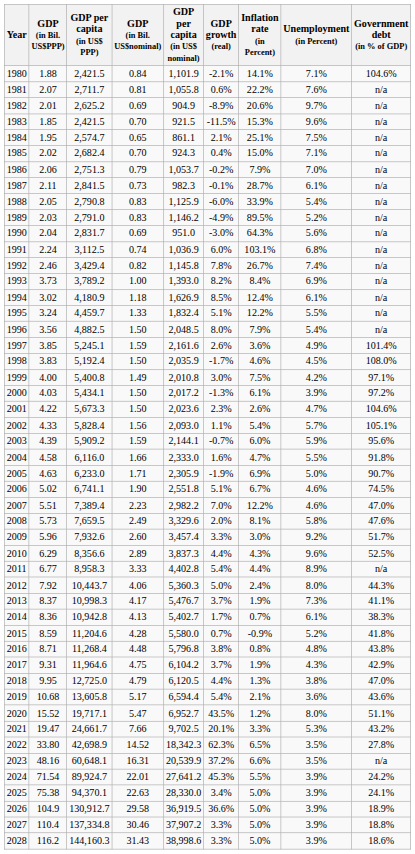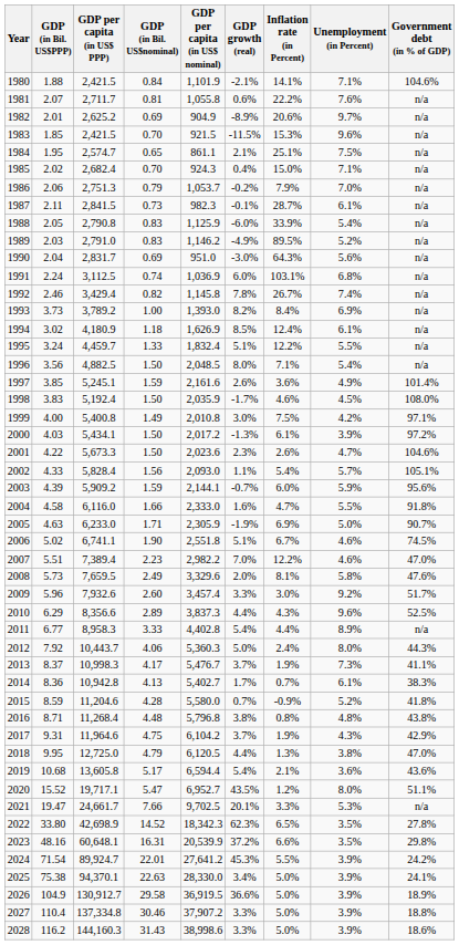 <table class="wikitable mw-collapsible mw-collapsed" style="text-align: center;">
 <tr>
 <th>Year</th>
 <th>GDP<br><small>(in Bil. US$PPP)</small></th>
 <th>GDP per capita<br><small>(in US$ PPP)</small></th>
 <th><strong>GDP</strong><br><small>(in Bil. US$nominal)</small></th>
 <th><strong>GDP per capita</strong><br><small>(in US$ nominal)</small></th>
 <th>GDP growth<br><small>(real)</small></th>
 <th>Inflation rate<br><small>(in Percent)</small></th>
 <th>Unemployment<br><small>(in Percent)</small></th>
 <th>Government debt<br><small>(in % of GDP)</small></th>
 </tr>
 <tr>
 <td>1980</td>
 <td>1.88</td>
 <td>2,421.5</td>
 <td>0.84</td>
 <td>1,101.9</td>
 <td>-2.1%</td>
 <td>14.1%</td>
 <td>7.1%</td>
 <td>104.6%</td>
 </tr>
 <tr>
 <td>1981</td>
 <td>2.07</td>
 <td>2,711.7</td>
 <td>0.81</td>
 <td>1,055.8</td>
 <td>0.6%</td>
 <td>22.2%</td>
 <td>7.6%</td>
 <td>n/a</td>
 </tr>
 <tr>
 <td>1982</td>
 <td>2.01</td>
 <td>2,625.2</td>
 <td>0.69</td>
 <td>904.9</td>
 <td>-8.9%</td>
 <td>20.6%</td>
 <td>9.7%</td>
 <td>n/a</td>
 </tr>
 <tr>
 <td>1983</td>
 <td>1.85</td>
 <td>2,421.5</td>
 <td>0.70</td>
 <td>921.5</td>
 <td>-11.5%</td>
 <td>15.3%</td>
 <td>9.6%</td>
 <td>n/a</td>
 </tr>
 <tr>
 <td>1984</td>
 <td>1.95</td>
 <td>2,574.7</td>
 <td>0.65</td>
 <td>861.1</td>
 <td>2.1%</td>
 <td>25.1%</td>
 <td>7.5%</td>
 <td>n/a</td>
 </tr>
 <tr>
 <td>1985</td>
 <td>2.02</td>
 <td>2,682.4</td>
 <td>0.70</td>
 <td>924.3</td>
 <td>0.4%</td>
 <td>15.0%</td>
 <td>7.1%</td>
 <td>n/a</td>
 </tr>
 <tr>
 <td>1986</td>
 <td>2.06</td>
 <td>2,751.3</td>
 <td>0.79</td>
 <td>1,053.7</td>
 <td>-0.2%</td>
 <td>7.9%</td>
 <td>7.0%</td>
 <td>n/a</td>
 </tr>
 <tr>
 <td>1987</td>
 <td>2.11</td>
 <td>2,841.5</td>
 <td>0.73</td>
 <td>982.3</td>
 <td>-0.1%</td>
 <td>28.7%</td>
 <td>6.1%</td>
 <td>n/a</td>
 </tr>
 <tr>
 <td>1988</td>
 <td>2.05</td>
 <td>2,790.8</td>
 <td>0.83</td>
 <td>1,125.9</td>
 <td>-6.0%</td>
 <td>33.9%</td>
 <td>5.4%</td>
 <td>n/a</td>
 </tr>
 <tr>
 <td>1989</td>
 <td>2.03</td>
 <td>2,791.0</td>
 <td>0.83</td>
 <td>1,146.2</td>
 <td>-4.9%</td>
 <td>89.5%</td>
 <td>5.2%</td>
 <td>n/a</td>
 </tr>
 <tr>
 <td>1990</td>
 <td>2.04</td>
 <td>2,831.7</td>
 <td>0.69</td>
 <td>951.0</td>
 <td>-3.0%</td>
 <td>64.3%</td>
 <td>5.6%</td>
 <td>n/a</td>
 </tr>
 <tr>
 <td>1991</td>
 <td>2.24</td>
 <td>3,112.5</td>
 <td>0.74</td>
 <td>1,036.9</td>
 <td>6.0%</td>
 <td>103.1%</td>
 <td>6.8%</td>
 <td>n/a</td>
 </tr>
 <tr>
 <td>1992</td>
 <td>2.46</td>
 <td>3,429.4</td>
 <td>0.82</td>
 <td>1,145.8</td>
 <td>7.8%</td>
 <td>26.7%</td>
 <td>7.4%</td>
 <td>n/a</td>
 </tr>
 <tr>
 <td>1993</td>
 <td>3.73</td>
 <td>3,789.2</td>
 <td>1.00</td>
 <td>1,393.0</td>
 <td>8.2%</td>
 <td>8.4%</td>
 <td>6.9%</td>
 <td>n/a</td>
 </tr>
 <tr>
 <td>1994</td>
 <td>3.02</td>
 <td>4,180.9</td>
 <td>1.18</td>
 <td>1,626.9</td>
 <td>8.5%</td>
 <td>12.4%</td>
 <td>6.1%</td>
 <td>n/a</td>
 </tr>
 <tr>
 <td>1995</td>
 <td>3.24</td>
 <td>4,459.7</td>
 <td>1.33</td>
 <td>1,832.4</td>
 <td>5.1%</td>
 <td>12.2%</td>
 <td>5.5%</td>
 <td>n/a</td>
 </tr>
 <tr>
 <td>1996</td>
 <td>3.56</td>
 <td>4,882.5</td>
 <td>1.50</td>
 <td>2,048.5</td>
 <td>8.0%</td>
-<td>7.9%</td>
+<td>7.1%</td>
 <td>5.4%</td>
 <td>n/a</td>
 </tr>
 <tr>
 <td>1997</td>
 <td>3.85</td>
 <td>5,245.1</td>
 <td>1.59</td>
 <td>2,161.6</td>
 <td>2.6%</td>
 <td>3.6%</td>
 <td>4.9%</td>
 <td>101.4%</td>
 </tr>
 <tr>
 <td>1998</td>
 <td>3.83</td>
 <td>5,192.4</td>
 <td>1.50</td>
 <td>2,035.9</td>
 <td>-1.7%</td>
 <td>4.6%</td>
 <td>4.5%</td>
 <td>108.0%</td>
 </tr>
 <tr>
 <td>1999</td>
 <td>4.00</td>
 <td>5,400.8</td>
 <td>1.49</td>
 <td>2,010.8</td>
 <td>3.0%</td>
 <td>7.5%</td>
 <td>4.2%</td>
 <td>97.1%</td>
 </tr>
 <tr>
 <td>2000</td>
 <td>4.03</td>
 <td>5,434.1</td>
 <td>1.50</td>
 <td>2,017.2</td>
 <td>-1.3%</td>
 <td>6.1%</td>
 <td>3.9%</td>
 <td>97.2%</td>
 </tr>
 <tr>
 <td>2001</td>
 <td>4.22</td>
 <td>5,673.3</td>
 <td>1.50</td>
 <td>2,023.6</td>
 <td>2.3%</td>
 <td>2.6%</td>
 <td>4.7%</td>
 <td>104.6%</td>
 </tr>
 <tr>
 <td>2002</td>
 <td>4.33</td>
 <td>5,828.4</td>
 <td>1.56</td>
 <td>2,093.0</td>
 <td>1.1%</td>
 <td>5.4%</td>
 <td>5.7%</td>
 <td>105.1%</td>
 </tr>
 <tr>
 <td>2003</td>
 <td>4.39</td>
 <td>5,909.2</td>
 <td>1.59</td>
 <td>2,144.1</td>
 <td>-0.7%</td>
 <td>6.0%</td>
 <td>5.9%</td>
 <td>95.6%</td>
 </tr>
 <tr>
 <td>2004</td>
 <td>4.58</td>
 <td>6,116.0</td>
 <td>1.66</td>
 <td>2,333.0</td>
 <td>1.6%</td>
 <td>4.7%</td>
 <td>5.5%</td>
 <td>91.8%</td>
 </tr>
 <tr>
 <td>2005</td>
 <td>4.63</td>
 <td>6,233.0</td>
 <td>1.71</td>
 <td>2,305.9</td>
 <td>-1.9%</td>
 <td>6.9%</td>
 <td>5.0%</td>
 <td>90.7%</td>
 </tr>
 <tr>
 <td>2006</td>
 <td>5.02</td>
 <td>6,741.1</td>
 <td>1.90</td>
 <td>2,551.8</td>
 <td>5.1%</td>
 <td>6.7%</td>
 <td>4.6%</td>
 <td>74.5%</td>
 </tr>
 <tr>
 <td>2007</td>
 <td>5.51</td>
 <td>7,389.4</td>
 <td>2.23</td>
 <td>2,982.2</td>
 <td>7.0%</td>
 <td>12.2%</td>
 <td>4.6%</td>
 <td>47.0%</td>
 </tr>
 <tr>
 <td>2008</td>
 <td>5.73</td>
 <td>7,659.5</td>
 <td>2.49</td>
 <td>3,329.6</td>
 <td>2.0%</td>
 <td>8.1%</td>
 <td>5.8%</td>
 <td>47.6%</td>
 </tr>
 <tr>
 <td>2009</td>
 <td>5.96</td>
 <td>7,932.6</td>
 <td>2.60</td>
 <td>3,457.4</td>
 <td>3.3%</td>
 <td>3.0%</td>
 <td>9.2%</td>
 <td>51.7%</td>
 </tr>
 <tr>
 <td>2010</td>
 <td>6.29</td>
 <td>8,356.6</td>
 <td>2.89</td>
 <td>3,837.3</td>
 <td>4.4%</td>
 <td>4.3%</td>
 <td>9.6%</td>
 <td>52.5%</td>
 </tr>
 <tr>
 <td>2011</td>
 <td>6.77</td>
 <td>8,958.3</td>
 <td>3.33</td>
 <td>4,402.8</td>
 <td>5.4%</td>
 <td>4.4%</td>
 <td>8.9%</td>
 <td>n/a</td>
 </tr>
 <tr>
 <td>2012</td>
 <td>7.92</td>
 <td>10,443.7</td>
 <td>4.06</td>
 <td>5,360.3</td>
 <td>5.0%</td>
 <td>2.4%</td>
 <td>8.0%</td>
 <td>44.3%</td>
 </tr>
 <tr>
 <td>2013</td>
 <td>8.37</td>
 <td>10,998.3</td>
 <td>4.17</td>
 <td>5,476.7</td>
 <td>3.7%</td>
 <td>1.9%</td>
 <td>7.3%</td>
 <td>41.1%</td>
 </tr>
 <tr>
 <td>2014</td>
 <td>8.36</td>
 <td>10,942.8</td>
 <td>4.13</td>
 <td>5,402.7</td>
 <td>1.7%</td>
 <td>0.7%</td>
 <td>6.1%</td>
 <td>38.3%</td>
 </tr>
 <tr>
 <td>2015</td>
 <td>8.59</td>
 <td>11,204.6</td>
 <td>4.28</td>
 <td>5,580.0</td>
 <td>0.7%</td>
 <td>-0.9%</td>
 <td>5.2%</td>
 <td>41.8%</td>
 </tr>
 <tr>
 <td>2016</td>
 <td>8.71</td>
 <td>11,268.4</td>
 <td>4.48</td>
 <td>5,796.8</td>
 <td>3.8%</td>
 <td>0.8%</td>
 <td>4.8%</td>
 <td>43.8%</td>
 </tr>
 <tr>
 <td>2017</td>
 <td>9.31</td>
 <td>11,964.6</td>
 <td>4.75</td>
 <td>6,104.2</td>
 <td>3.7%</td>
 <td>1.9%</td>
 <td>4.3%</td>
 <td>42.9%</td>
 </tr>
 <tr>
 <td>2018</td>
 <td>9.95</td>
 <td>12,725.0</td>
 <td>4.79</td>
 <td>6,120.5</td>
 <td>4.4%</td>
 <td>1.3%</td>
 <td>3.8%</td>
 <td>47.0%</td>
 </tr>
 <tr>
 <td>2019</td>
 <td>10.68</td>
 <td>13,605.8</td>
 <td>5.17</td>
 <td>6,594.4</td>
 <td>5.4%</td>
 <td>2.1%</td>
 <td>3.6%</td>
 <td>43.6%</td>
 </tr>
 <tr>
 <td>2020</td>
 <td>15.52</td>
 <td>19,717.1</td>
 <td>5.47</td>
 <td>6,952.7</td>
 <td>43.5%</td>
 <td>1.2%</td>
 <td>8.0%</td>
 <td>51.1%</td>
 </tr>
 <tr>
 <td>2021</td>
 <td>19.47</td>
 <td>24,661.7</td>
 <td>7.66</td>
 <td>9,702.5</td>
 <td>20.1%</td>
 <td>3.3%</td>
 <td>5.3%</td>
-<td>43.2%</td>
+<td>n/a</td>
 </tr>
 <tr>
 <td>2022</td>
 <td>33.80</td>
 <td>42,698.9</td>
 <td>14.52</td>
 <td>18,342.3</td>
 <td>62.3%</td>
 <td>6.5%</td>
 <td>3.5%</td>
 <td>27.8%</td>
 </tr>
 <tr>
 <td>2023</td>
 <td>48.16</td>
 <td>60,648.1</td>
 <td>16.31</td>
 <td>20,539.9</td>
 <td>37.2%</td>
 <td>6.6%</td>
 <td>3.5%</td>
-<td>n/a</td>
+<td>29.8%</td>
 </tr>
 <tr>
 <td>2024</td>
 <td>71.54</td>
 <td>89,924.7</td>
 <td>22.01</td>
 <td>27,641.2</td>
 <td>45.3%</td>
 <td>5.5%</td>
 <td>3.9%</td>
 <td>24.2%</td>
 </tr>
 <tr>
 <td>2025</td>
 <td>75.38</td>
 <td>94,370.1</td>
 <td>22.63</td>
 <td>28,330.0</td>
 <td>3.4%</td>
 <td>5.0%</td>
 <td>3.9%</td>
 <td>24.1%</td>
 </tr>
 <tr>
 <td>2026</td>
 <td>104.9</td>
 <td>130,912.7</td>
 <td>29.58</td>
 <td>36,919.5</td>
 <td>36.6%</td>
 <td>5.0%</td>
 <td>3.9%</td>
 <td>18.9%</td>
 </tr>
 <tr>
 <td>2027</td>
 <td>110.4</td>
 <td>137,334.8</td>
 <td>30.46</td>
 <td>37,907.2</td>
 <td>3.3%</td>
 <td>5.0%</td>
 <td>3.9%</td>
 <td>18.8%</td>
 </tr>
 <tr>
 <td>2028</td>
 <td>116.2</td>
 <td>144,160.3</td>
 <td>31.43</td>
 <td>38,998.6</td>
 <td>3.3%</td>
 <td>5.0%</td>
 <td>3.9%</td>
 <td>18.6%</td>
 </tr>
 </table>
